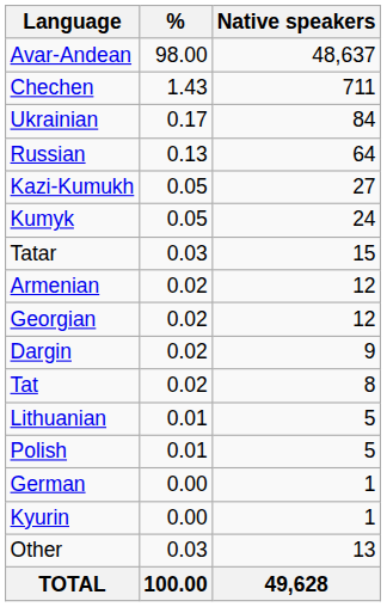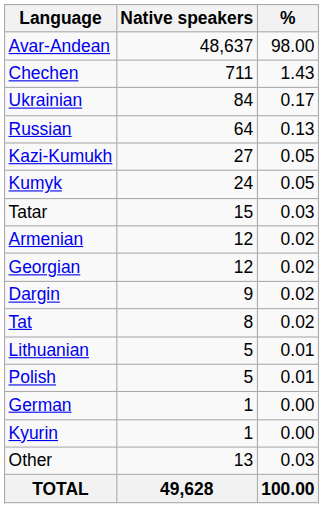 <table class="wikitable sortable">
 <tr>
 <th>Language</th>
+<th>Native speakers</th>
 <th>%</th>
-<th>Native speakers</th>
 </tr>
 <tr>
 <td><a href='#'>Avar-Andean</a></td>
+<td align="right">48,637</td>
 <td align="right">98.00</td>
-<td align="right">48,637</td>
 </tr>
 <tr>
 <td><a href='#'>Chechen</a></td>
+<td align="right">711</td>
 <td align="right">1.43</td>
-<td align="right">711</td>
 </tr>
 <tr>
 <td><a href='#'>Ukrainian</a></td>
+<td align="right">84</td>
 <td align="right">0.17</td>
-<td align="right">84</td>
 </tr>
 <tr>
 <td><a href='#'>Russian</a></td>
+<td align="right">64</td>
 <td align="right">0.13</td>
-<td align="right">64</td>
 </tr>
 <tr>
 <td><a href='#'>Kazi-Kumukh</a></td>
+<td align="right">27</td>
 <td align="right">0.05</td>
-<td align="right">27</td>
 </tr>
 <tr>
 <td><a href='#'>Kumyk</a></td>
+<td align="right">24</td>
 <td align="right">0.05</td>
-<td align="right">24</td>
 </tr>
 <tr>
 <td>Tatar</td>
+<td align="right">15</td>
 <td align="right">0.03</td>
-<td align="right">15</td>
 </tr>
 <tr>
 <td><a href='#'>Armenian</a></td>
+<td align="right">12</td>
 <td align="right">0.02</td>
-<td align="right">12</td>
 </tr>
 <tr>
 <td><a href='#'>Georgian</a></td>
+<td align="right">12</td>
 <td align="right">0.02</td>
-<td align="right">12</td>
 </tr>
 <tr>
 <td><a href='#'>Dargin</a></td>
+<td align="right">9</td>
 <td align="right">0.02</td>
-<td align="right">9</td>
 </tr>
 <tr>
 <td><a href='#'>Tat</a></td>
+<td align="right">8</td>
 <td align="right">0.02</td>
-<td align="right">8</td>
 </tr>
 <tr>
 <td><a href='#'>Lithuanian</a></td>
+<td align="right">5</td>
 <td align="right">0.01</td>
-<td align="right">5</td>
 </tr>
 <tr>
 <td><a href='#'>Polish</a></td>
+<td align="right">5</td>
 <td align="right">0.01</td>
-<td align="right">5</td>
 </tr>
 <tr>
 <td><a href='#'>German</a></td>
+<td align="right">1</td>
 <td align="right">0.00</td>
-<td align="right">1</td>
 </tr>
 <tr>
 <td><a href='#'>Kyurin</a></td>
+<td align="right">1</td>
 <td align="right">0.00</td>
-<td align="right">1</td>
 </tr>
 <tr>
 <td>Other</td>
+<td align="right">13</td>
 <td align="right">0.03</td>
-<td align="right">13</td>
 </tr>
 <tr>
 <th>TOTAL</th>
+<th>49,628</th>
 <th>100.00</th>
-<th>49,628</th>
 </tr>
 </table>
